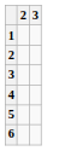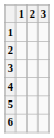 <table class="wikitable">
 <tr>
 <th></th>
+<th>1</th>
 <th>2</th>
 <th>3</th>
 </tr>
 <tr>
 <th>1</th>
 <td></td>
 <td></td>
+<td></td>
 </tr>
 <tr>
 <th>2</th>
+<td></td>
 <td></td>
 <td></td>
 </tr>
 <tr>
 <th>3</th>
 <td></td>
 <td></td>
+<td></td>
 </tr>
 <tr>
 <th>4</th>
+<td></td>
 <td></td>
 <td></td>
 </tr>
 <tr>
 <th>5</th>
 <td></td>
 <td></td>
+<td></td>
 </tr>
 <tr>
 <th>6</th>
 <td></td>
 <td></td>
+<td></td>
 </tr>
 </table>
